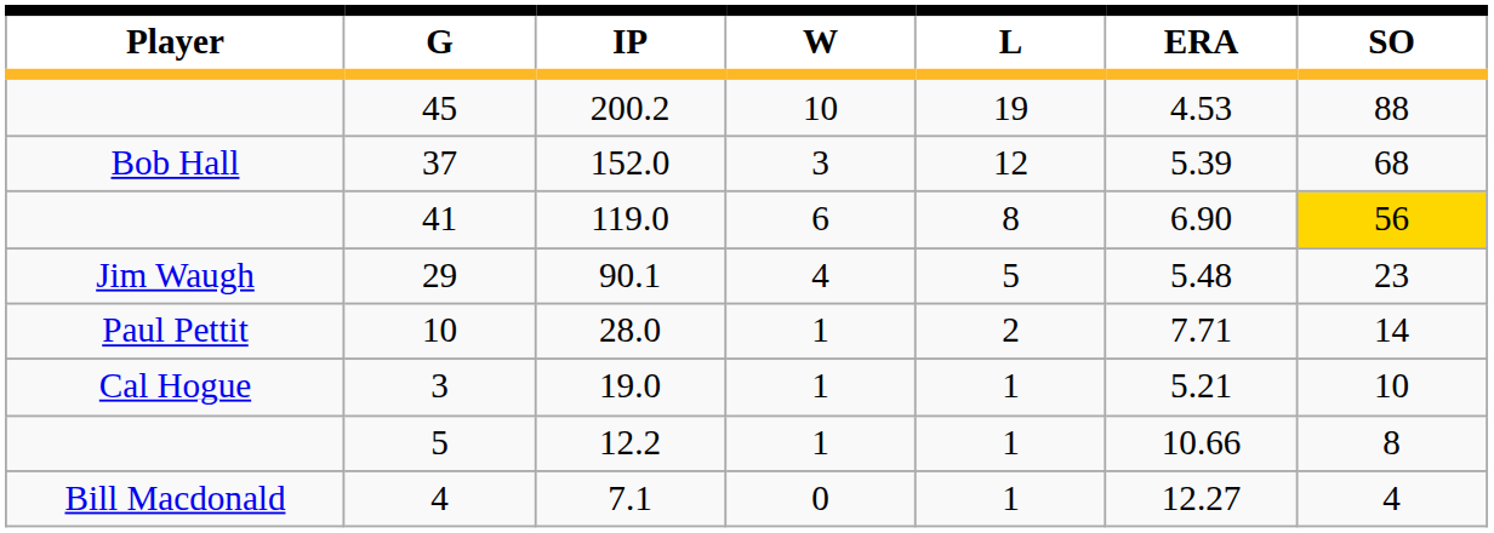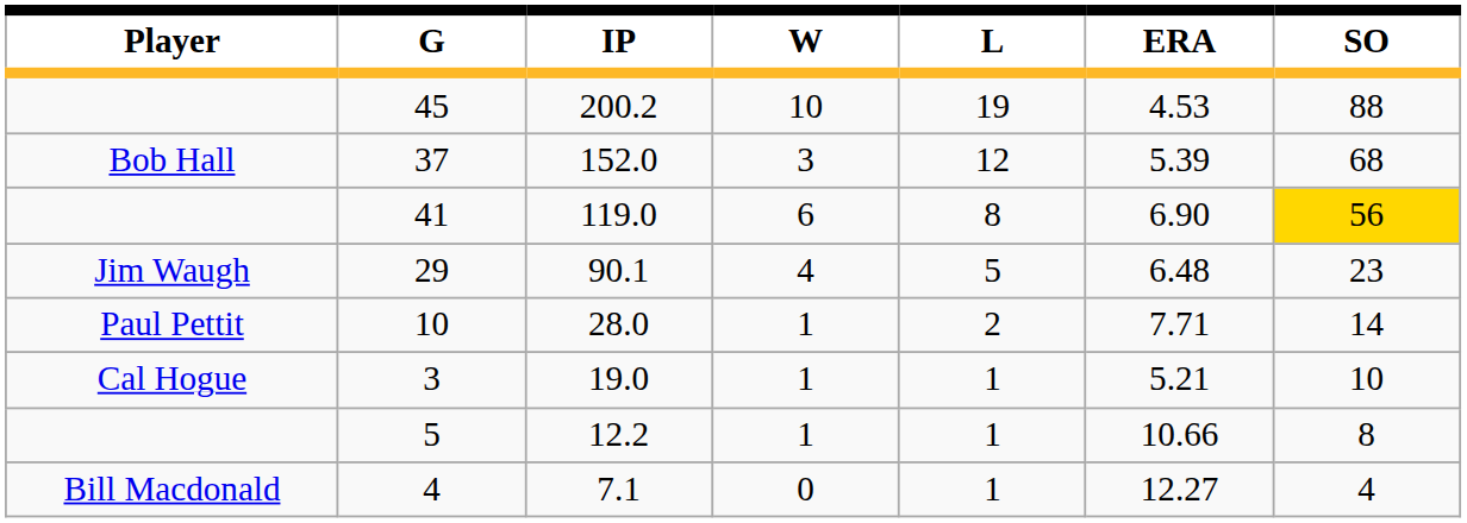 <table class="wikitable sortable">
 <tr>
 <th style="background:#FFFFFF; border-top:#000000 5px solid; border-bottom:#FDB827 5px solid;" width="16%">Player</th>
 <th style="background:#FFFFFF; border-top:#000000 5px solid; border-bottom:#FDB827 5px solid;" width="9%">G</th>
 <th style="background:#FFFFFF; border-top:#000000 5px solid; border-bottom:#FDB827 5px solid;" width="9%">IP</th>
 <th style="background:#FFFFFF; border-top:#000000 5px solid; border-bottom:#FDB827 5px solid;" width="9%">W</th>
 <th style="background:#FFFFFF; border-top:#000000 5px solid; border-bottom:#FDB827 5px solid;" width="9%">L</th>
 <th style="background:#FFFFFF; border-top:#000000 5px solid; border-bottom:#FDB827 5px solid;" width="9%">ERA</th>
 <th style="background:#FFFFFF; border-top:#000000 5px solid; border-bottom:#FDB827 5px solid;" width="9%">SO</th>
 </tr>
 <tr align="center">
 <td></td>
 <td>45</td>
 <td>200.2</td>
 <td>10</td>
 <td>19</td>
 <td>4.53</td>
 <td>88</td>
 </tr>
 <tr align="center">
 <td><a href='#'>Bob Hall</a></td>
 <td>37</td>
 <td>152.0</td>
 <td>3</td>
 <td>12</td>
 <td>5.39</td>
 <td>68</td>
 </tr>
 <tr align=center>
 <td></td>
 <td>41</td>
 <td>119.0</td>
 <td>6</td>
 <td>8</td>
 <td>6.90</td>
 <td style="background: gold;">56</td>
 </tr>
 <tr align="center">
 <td><a href='#'>Jim Waugh</a></td>
 <td>29</td>
 <td>90.1</td>
 <td>4</td>
 <td>5</td>
-<td>5.48</td>
+<td>6.48</td>
 <td>23</td>
 </tr>
 <tr align=center>
 <td><a href='#'>Paul Pettit</a></td>
 <td>10</td>
 <td>28.0</td>
 <td>1</td>
 <td>2</td>
 <td>7.71</td>
 <td>14</td>
 </tr>
 <tr align=center>
 <td><a href='#'>Cal Hogue</a></td>
 <td>3</td>
 <td>19.0</td>
 <td>1</td>
 <td>1</td>
 <td>5.21</td>
 <td>10</td>
 </tr>
 <tr align=center>
 <td></td>
 <td>5</td>
 <td>12.2</td>
 <td>1</td>
 <td>1</td>
 <td>10.66</td>
 <td>8</td>
 </tr>
 <tr align="center">
 <td><a href='#'>Bill Macdonald</a></td>
 <td>4</td>
 <td>7.1</td>
 <td>0</td>
 <td>1</td>
 <td>12.27</td>
 <td>4</td>
 </tr>
 </table>
